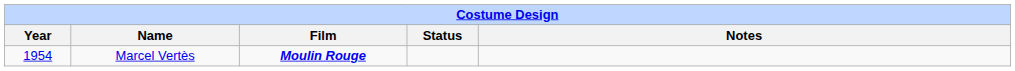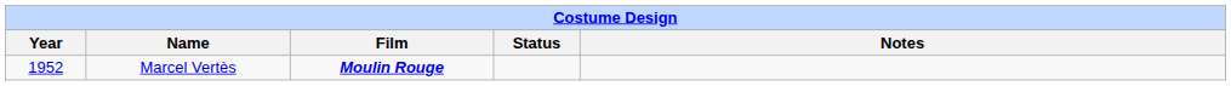 <table class="wikitable" style="text-align: center">
 <tr style="background:#bfd7ff;">
 <td colspan=5 style="text-align:center;"><strong><a href='#'>Costume Design</a></strong></td>
 </tr>
 <tr style="background:#ebf5ff;">
 <th style="width:075px;">Year</th>
 <th style="width:200px;">Name</th>
 <th style="width:200px;">Film</th>
 <th style="width:080px;">Status</th>
 <th style="width:650px;">Notes</th>
 </tr>
 <tr>
-<td><a href='#'>1954</a></td>
+<td><a href='#'>1952</a></td>
 <td><a href='#'>Marcel Vertès</a></td>
 <td><strong><em><a href='#'>Moulin Rouge</a></em></strong></td>
 <td></td>
 <td></td>
 </tr>
 </table>
